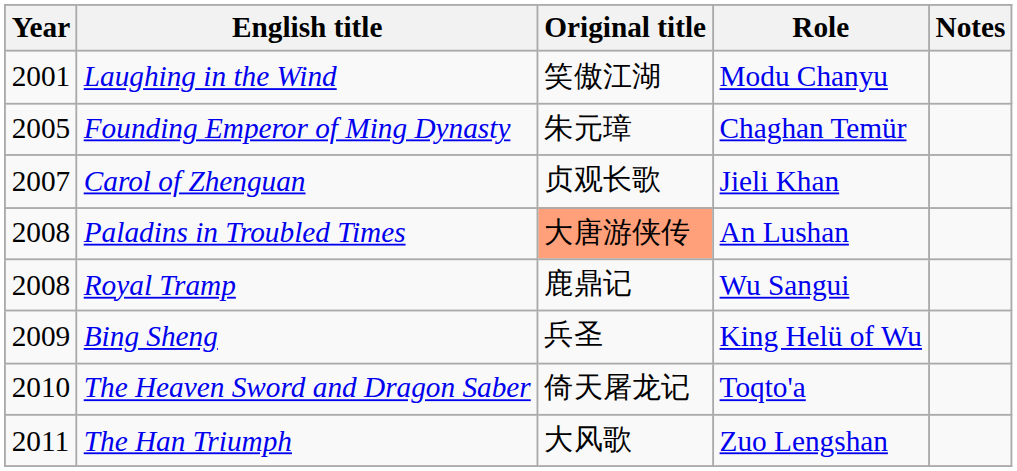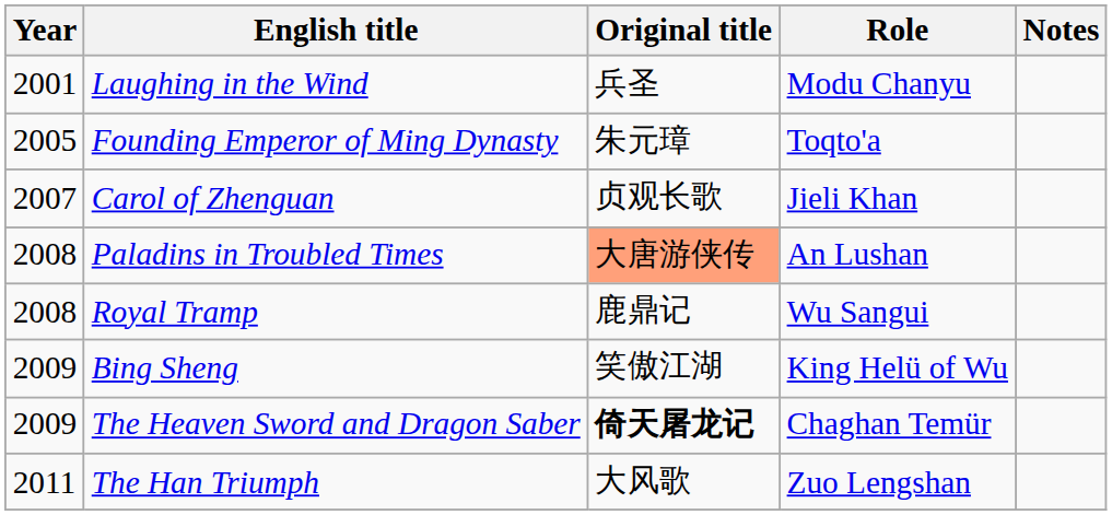 <table class="wikitable sortable">
 <tr>
 <th>Year</th>
 <th>English title</th>
 <th>Original title</th>
 <th>Role</th>
 <th class="unsortable">Notes</th>
 </tr>
 <tr>
 <td>2001</td>
 <td><em><a href='#'>Laughing in the Wind</a></em></td>
-<td>笑傲江湖</td>
+<td>兵圣</td>
 <td><a href='#'>Modu Chanyu</a></td>
 <td></td>
 </tr>
 <tr>
 <td>2005</td>
 <td><em><a href='#'>Founding Emperor of Ming Dynasty</a></em></td>
 <td>朱元璋</td>
-<td><a href='#'>Chaghan Temür</a></td>
+<td><a href='#'>Toqto'a</a></td>
 <td></td>
 </tr>
 <tr>
 <td>2007</td>
 <td><em><a href='#'>Carol of Zhenguan</a></em></td>
 <td>贞观长歌</td>
 <td><a href='#'>Jieli Khan</a></td>
 <td></td>
 </tr>
 <tr>
 <td>2008</td>
 <td><em><a href='#'>Paladins in Troubled Times</a></em></td>
 <td style="background: lightsalmon;">大唐游侠传</td>
 <td><a href='#'>An Lushan</a></td>
 <td></td>
 </tr>
 <tr>
 <td>2008</td>
 <td><em><a href='#'>Royal Tramp</a></em></td>
 <td>鹿鼎记</td>
 <td><a href='#'>Wu Sangui</a></td>
 <td></td>
 </tr>
 <tr>
 <td>2009</td>
 <td><em><a href='#'>Bing Sheng</a></em></td>
-<td>兵圣</td>
+<td>笑傲江湖</td>
 <td><a href='#'>King Helü of Wu</a></td>
 <td></td>
 </tr>
 <tr>
-<td>2010</td>
+<td>2009</td>
 <td><em><a href='#'>The Heaven Sword and Dragon Saber</a></em></td>
-<td>倚天屠龙记</td>
-<td><a href='#'>Toqto'a</a></td>
+<td><strong>倚天屠龙记</strong></td>
+<td><a href='#'>Chaghan Temür</a></td>
 <td></td>
 </tr>
 <tr>
 <td>2011</td>
 <td><em><a href='#'>The Han Triumph</a></em></td>
 <td>大风歌</td>
 <td><a href='#'>Zuo Lengshan</a></td>
 <td></td>
 </tr>
 </table>
